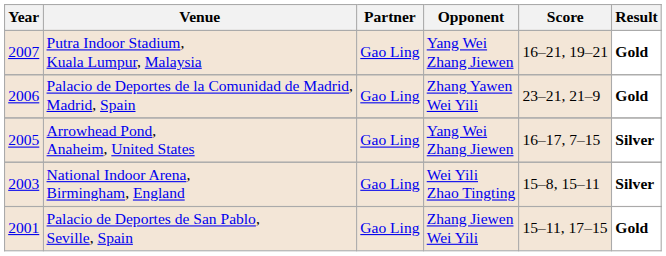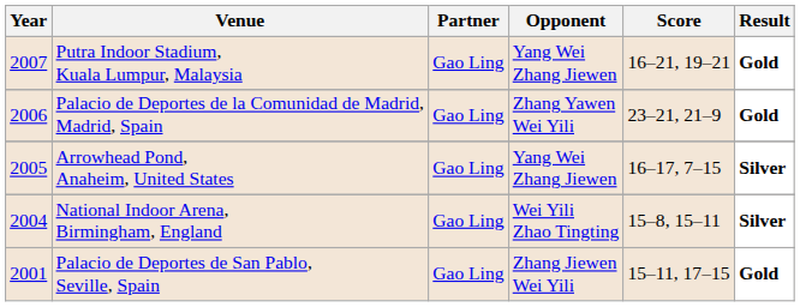 <table class="sortable wikitable" style="font-size: 90%;">
 <tr>
 <th>Year</th>
 <th>Venue</th>
 <th>Partner</th>
 <th>Opponent</th>
 <th>Score</th>
 <th>Result</th>
 </tr>
 <tr>
 </tr>
 <tr style="background:#F3E6D7">
 <td align="center"><a href='#'>2007</a></td>
 <td align="left"><a href='#'>Putra Indoor Stadium</a>,<br><a href='#'>Kuala Lumpur</a>, <a href='#'>Malaysia</a></td>
 <td align="left"> <a href='#'>Gao Ling</a></td>
 <td align="left"> <a href='#'>Yang Wei</a> <br>  <a href='#'>Zhang Jiewen</a></td>
 <td align="left">16–21, 19–21</td>
 <td style="text-align:left; background:white"> <strong>Gold</strong></td>
 </tr>
 <tr>
 </tr>
 <tr style="background:#F3E6D7">
 <td align="center"><a href='#'>2006</a></td>
 <td align="left"><a href='#'>Palacio de Deportes de la Comunidad de Madrid</a>,<br><a href='#'>Madrid</a>, <a href='#'>Spain</a></td>
 <td align="left"> <a href='#'>Gao Ling</a></td>
 <td align="left"> <a href='#'>Zhang Yawen</a> <br>  <a href='#'>Wei Yili</a></td>
 <td align="left">23–21, 21–9</td>
 <td style="text-align:left; background:white"> <strong>Gold</strong></td>
 </tr>
 <tr>
 </tr>
 <tr style="background:#F3E6D7">
 <td align="center"><a href='#'>2005</a></td>
 <td align="left"><a href='#'>Arrowhead Pond</a>,<br><a href='#'>Anaheim</a>, <a href='#'>United States</a></td>
 <td align="left"> <a href='#'>Gao Ling</a></td>
 <td align="left"> <a href='#'>Yang Wei</a> <br>  <a href='#'>Zhang Jiewen</a></td>
 <td align="left">16–17, 7–15</td>
 <td style="text-align:left; background:white"> <strong>Silver</strong></td>
 </tr>
 <tr>
 </tr>
 <tr style="background:#F3E6D7">
-<td align="center"><a href='#'>2003</a></td>
+<td align="center"><a href='#'>2004</a></td>
 <td align="left"><a href='#'>National Indoor Arena</a>,<br><a href='#'>Birmingham</a>, <a href='#'>England</a></td>
 <td align="left"> <a href='#'>Gao Ling</a></td>
 <td align="left"> <a href='#'>Wei Yili</a> <br>  <a href='#'>Zhao Tingting</a></td>
 <td align="left">15–8, 15–11</td>
 <td style="text-align:left; background:white"> <strong>Silver</strong></td>
 </tr>
 <tr>
 </tr>
 <tr style="background:#F3E6D7">
 <td align="center"><a href='#'>2001</a></td>
 <td align="left"><a href='#'>Palacio de Deportes de San Pablo</a>,<br><a href='#'>Seville</a>, <a href='#'>Spain</a></td>
 <td align="left"> <a href='#'>Gao Ling</a></td>
 <td align="left"> <a href='#'>Zhang Jiewen</a> <br>  <a href='#'>Wei Yili</a></td>
 <td align="left">15–11, 17–15</td>
 <td style="text-align:left; background:white"> <strong>Gold</strong></td>
 </tr>
 </table>
